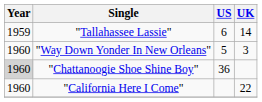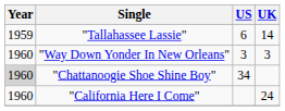 <table class="wikitable">
 <tr>
 <th>Year</th>
 <th>Single</th>
 <th><a href='#'>US</a></th>
 <th><a href='#'>UK</a></th>
 </tr>
 <tr>
 <td align="center">1959</td>
 <td align="center">"<a href='#'>Tallahassee Lassie</a>"</td>
 <td align="center">6</td>
 <td align="center">14</td>
 </tr>
 <tr>
 <td align="center">1960</td>
 <td align="center">"<a href='#'>Way Down Yonder In New Orleans</a>"</td>
-<td align="center">5</td>
+<td align="center">3</td>
 <td align="center">3</td>
 </tr>
 <tr>
 <td align="center" style="background: lightgrey;">1960</td>
 <td align="center">"<a href='#'>Chattanoogie Shoe Shine Boy</a>"</td>
-<td align="center">36</td>
+<td align="center">34</td>
 <td align="center"></td>
 </tr>
 <tr>
 <td align="center">1960</td>
 <td align="center">"<a href='#'>California Here I Come</a>"</td>
 <td align="center"></td>
-<td align="center">22</td>
+<td align="center">24</td>
 </tr>
 <tr>
 </tr>
 </table>
